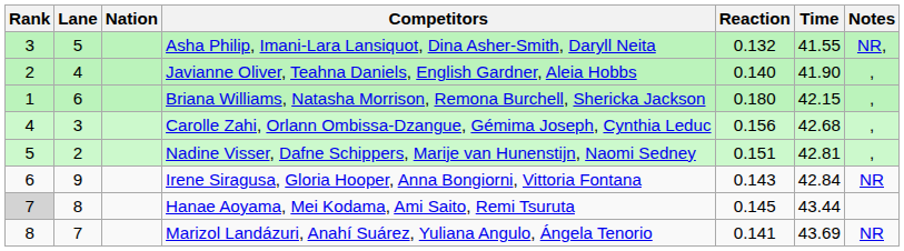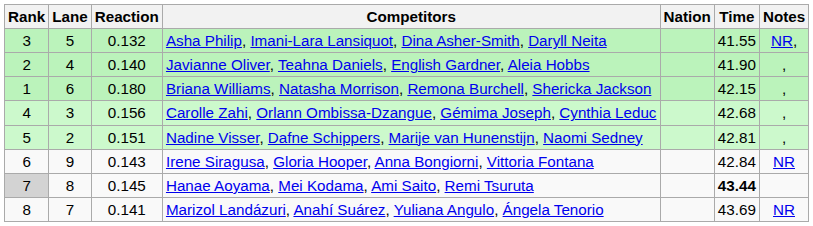 <table class="wikitable sortable" style="text-align:center; font-size:95%">
 <tr>
 <th>Rank</th>
 <th>Lane</th>
+<th>Reaction</th>
+<th>Competitors</th>
 <th>Nation</th>
-<th>Competitors</th>
-<th>Reaction</th>
 <th>Time</th>
 <th>Notes</th>
 </tr>
 <tr style="background:#bbf3bb;">
 <td>3</td>
 <td>5</td>
+<td>0.132</td>
+<td align=left><a href='#'>Asha Philip</a>, <a href='#'>Imani-Lara Lansiquot</a>, <a href='#'>Dina Asher-Smith</a>, <a href='#'>Daryll Neita</a></td>
 <td align=left></td>
-<td align=left><a href='#'>Asha Philip</a>, <a href='#'>Imani-Lara Lansiquot</a>, <a href='#'>Dina Asher-Smith</a>, <a href='#'>Daryll Neita</a></td>
-<td>0.132</td>
 <td>41.55</td>
 <td><a href='#'>NR</a>, </td>
 </tr>
 <tr style="background:#bbf3bb;">
 <td>2</td>
 <td>4</td>
+<td>0.140</td>
+<td align=left><a href='#'>Javianne Oliver</a>, <a href='#'>Teahna Daniels</a>, <a href='#'>English Gardner</a>, <a href='#'>Aleia Hobbs</a></td>
 <td align=left></td>
-<td align=left><a href='#'>Javianne Oliver</a>, <a href='#'>Teahna Daniels</a>, <a href='#'>English Gardner</a>, <a href='#'>Aleia Hobbs</a></td>
-<td>0.140</td>
 <td>41.90</td>
 <td>, </td>
 </tr>
 <tr style="background:#bbf3bb;">
 <td>1</td>
 <td>6</td>
+<td>0.180</td>
+<td align=left><a href='#'>Briana Williams</a>, <a href='#'>Natasha Morrison</a>, <a href='#'>Remona Burchell</a>, <a href='#'>Shericka Jackson</a></td>
 <td align=left></td>
-<td align=left><a href='#'>Briana Williams</a>, <a href='#'>Natasha Morrison</a>, <a href='#'>Remona Burchell</a>, <a href='#'>Shericka Jackson</a></td>
-<td>0.180</td>
 <td>42.15</td>
 <td>, </td>
 </tr>
 <tr style="background:#ccf9cc;">
 <td>4</td>
 <td>3</td>
+<td>0.156</td>
+<td align=left><a href='#'>Carolle Zahi</a>, <a href='#'>Orlann Ombissa-Dzangue</a>, <a href='#'>Gémima Joseph</a>, <a href='#'>Cynthia Leduc</a></td>
 <td align=left></td>
-<td align=left><a href='#'>Carolle Zahi</a>, <a href='#'>Orlann Ombissa-Dzangue</a>, <a href='#'>Gémima Joseph</a>, <a href='#'>Cynthia Leduc</a></td>
-<td>0.156</td>
 <td>42.68</td>
 <td>, </td>
 </tr>
 <tr style="background:#ccf9cc;">
 <td>5</td>
 <td>2</td>
+<td>0.151</td>
+<td align=left><a href='#'>Nadine Visser</a>, <a href='#'>Dafne Schippers</a>, <a href='#'>Marije van Hunenstijn</a>, <a href='#'>Naomi Sedney</a></td>
 <td align=left></td>
-<td align=left><a href='#'>Nadine Visser</a>, <a href='#'>Dafne Schippers</a>, <a href='#'>Marije van Hunenstijn</a>, <a href='#'>Naomi Sedney</a></td>
-<td>0.151</td>
 <td>42.81</td>
 <td>, </td>
 </tr>
 <tr>
 <td>6</td>
 <td>9</td>
+<td>0.143</td>
+<td align=left><a href='#'>Irene Siragusa</a>, <a href='#'>Gloria Hooper</a>, <a href='#'>Anna Bongiorni</a>, <a href='#'>Vittoria Fontana</a></td>
 <td align=left></td>
-<td align=left><a href='#'>Irene Siragusa</a>, <a href='#'>Gloria Hooper</a>, <a href='#'>Anna Bongiorni</a>, <a href='#'>Vittoria Fontana</a></td>
-<td>0.143</td>
 <td>42.84</td>
 <td><a href='#'>NR</a></td>
 </tr>
 <tr>
 <td style="background: lightgrey;">7</td>
 <td>8</td>
+<td>0.145</td>
+<td align=left><a href='#'>Hanae Aoyama</a>, <a href='#'>Mei Kodama</a>, <a href='#'>Ami Saito</a>, <a href='#'>Remi Tsuruta</a></td>
 <td align=left></td>
-<td align=left><a href='#'>Hanae Aoyama</a>, <a href='#'>Mei Kodama</a>, <a href='#'>Ami Saito</a>, <a href='#'>Remi Tsuruta</a></td>
-<td>0.145</td>
-<td>43.44</td>
+<td><strong>43.44</strong></td>
 <td></td>
 </tr>
 <tr>
 <td>8</td>
 <td>7</td>
+<td>0.141</td>
+<td align=left><a href='#'>Marizol Landázuri</a>, <a href='#'>Anahí Suárez</a>, <a href='#'>Yuliana Angulo</a>, <a href='#'>Ángela Tenorio</a></td>
 <td align=left></td>
-<td align=left><a href='#'>Marizol Landázuri</a>, <a href='#'>Anahí Suárez</a>, <a href='#'>Yuliana Angulo</a>, <a href='#'>Ángela Tenorio</a></td>
-<td>0.141</td>
 <td>43.69</td>
 <td><a href='#'>NR</a></td>
 </tr>
 </table>
